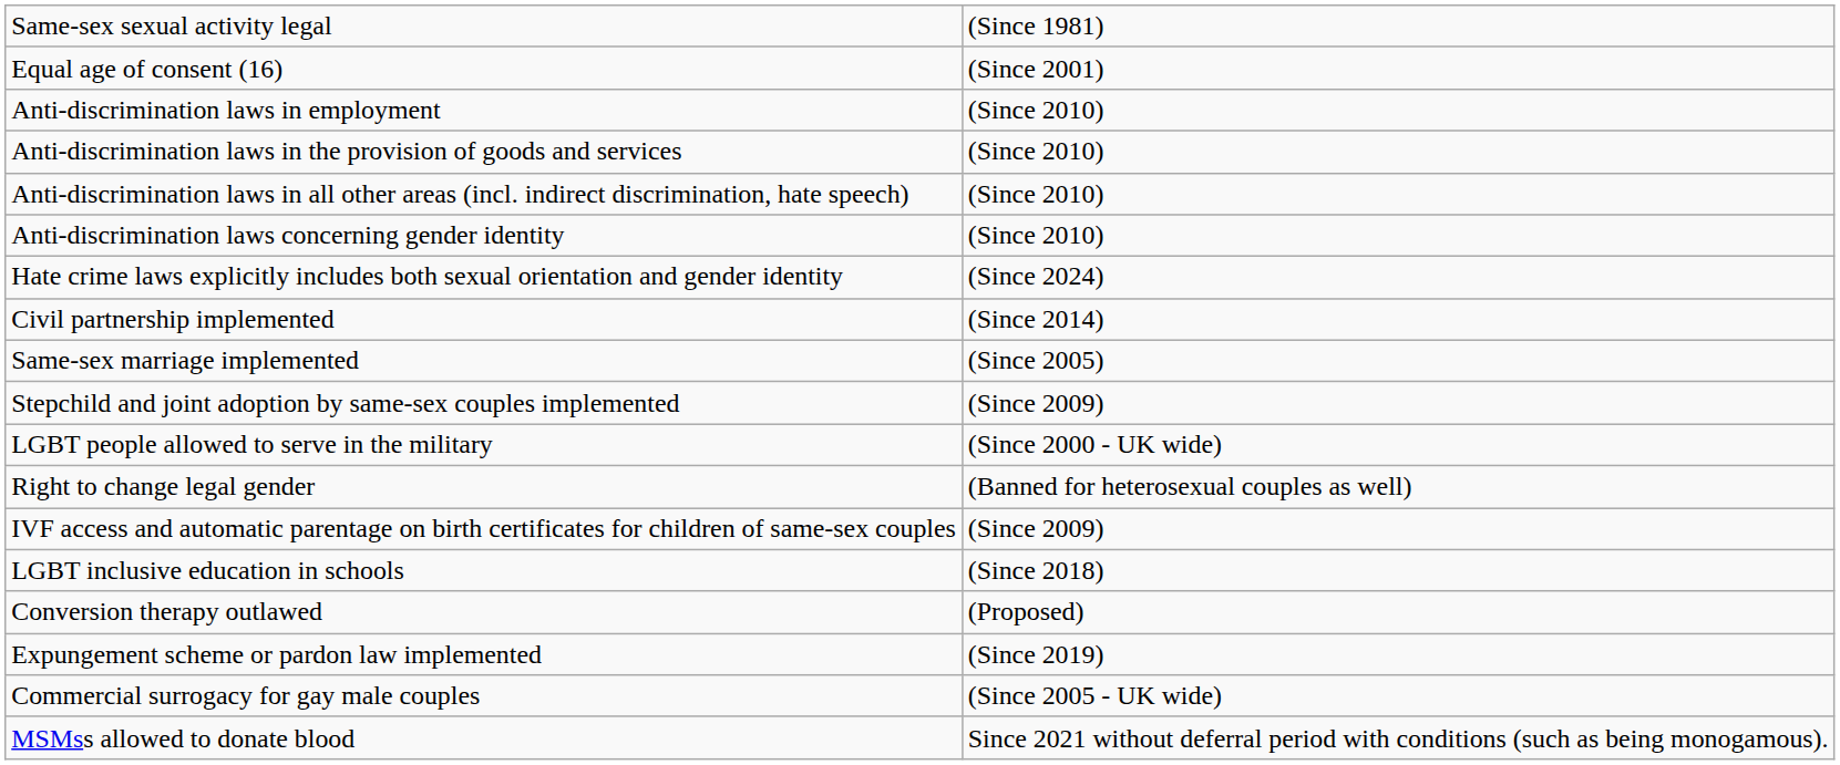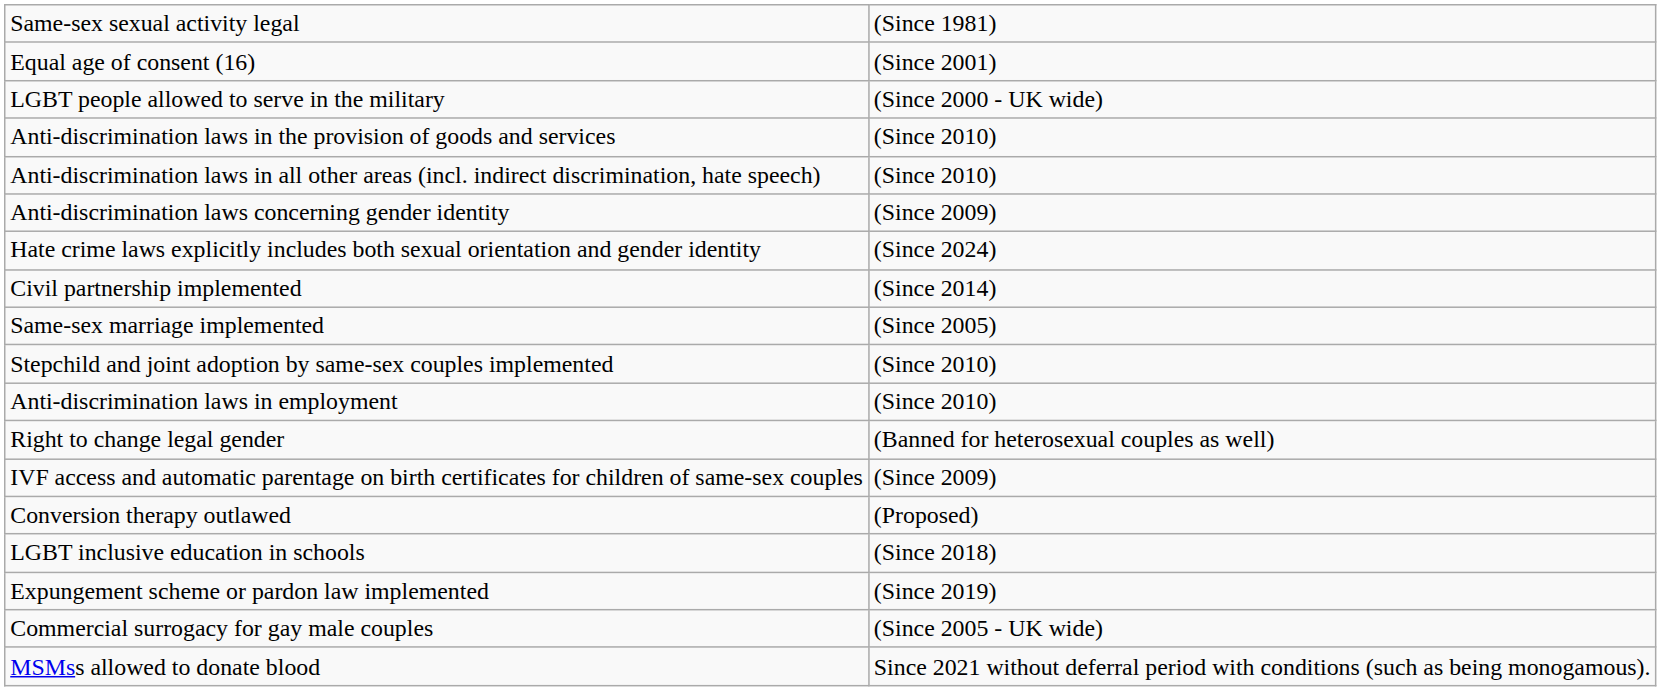 <table class="wikitable">
 <tr>
 <td>Same-sex sexual activity legal</td>
 <td> (Since 1981)</td>
 </tr>
 <tr>
 <td>Equal age of consent (16)</td>
 <td> (Since 2001)</td>
 </tr>
 <tr>
-<td>Anti-discrimination laws in employment</td>
-<td> (Since 2010)</td>
+<td>LGBT people allowed to serve in the military</td>
+<td> (Since 2000 - UK wide)</td>
 </tr>
 <tr>
 <td>Anti-discrimination laws in the provision of goods and services</td>
 <td> (Since 2010)</td>
 </tr>
 <tr>
 <td>Anti-discrimination laws in all other areas (incl. indirect discrimination, hate speech)</td>
 <td> (Since 2010)</td>
 </tr>
 <tr>
 <td>Anti-discrimination laws concerning gender identity</td>
-<td> (Since 2010)</td>
+<td> (Since 2009)</td>
 </tr>
 <tr>
 <td>Hate crime laws explicitly includes both sexual orientation and gender identity</td>
 <td> (Since 2024)</td>
 </tr>
 <tr>
 <td>Civil partnership implemented</td>
 <td> (Since 2014)</td>
 </tr>
 <tr>
 <td>Same-sex marriage implemented</td>
 <td> (Since 2005)</td>
 </tr>
 <tr>
 <td>Stepchild and joint adoption by same-sex couples implemented</td>
-<td> (Since 2009)</td>
+<td> (Since 2010)</td>
 </tr>
 <tr>
-<td>LGBT people allowed to serve in the military</td>
-<td> (Since 2000 - UK wide)</td>
+<td>Anti-discrimination laws in employment</td>
+<td> (Since 2010)</td>
 </tr>
 <tr>
 <td>Right to change legal gender</td>
 <td> (Banned for heterosexual couples as well)</td>
 </tr>
 <tr>
 <td>IVF access and automatic parentage on birth certificates for children of same-sex couples</td>
 <td> (Since 2009)</td>
 </tr>
 <tr>
+<td>Conversion therapy outlawed</td>
+<td> (Proposed)</td>
+</tr>
+<tr>
 <td>LGBT inclusive education in schools</td>
 <td> (Since 2018)</td>
-</tr>
-<tr>
-<td>Conversion therapy outlawed</td>
-<td> (Proposed)</td>
 </tr>
 <tr>
 <td>Expungement scheme or pardon law implemented</td>
 <td> (Since 2019)</td>
 </tr>
 <tr>
 <td>Commercial surrogacy for gay male couples</td>
 <td> (Since 2005 - UK wide)</td>
 </tr>
 <tr>
 <td><a href='#'>MSMs</a>s allowed to donate blood</td>
 <td> Since 2021 without deferral period with conditions (such as being monogamous).</td>
 </tr>
 </table>
